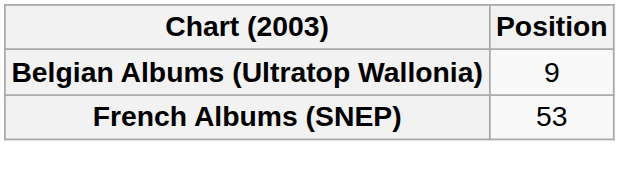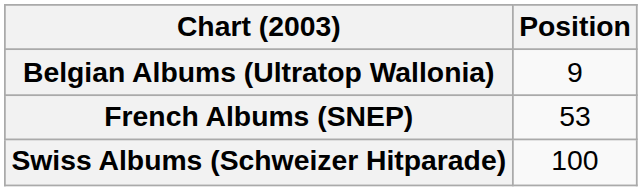 <table class="wikitable sortable plainrowheaders" style="text-align:center">
 <tr>
 <th scope="col">Chart (2003)</th>
 <th scope="col">Position</th>
 </tr>
 <tr>
 <th scope="row">Belgian Albums (Ultratop Wallonia)</th>
 <td>9</td>
 </tr>
 <tr>
 <th scope="row">French Albums (SNEP)</th>
 <td>53</td>
 </tr>
+<tr>
+<th scope="row">Swiss Albums (Schweizer Hitparade)</th>
+<td>100</td>
+</tr>
 </table>
